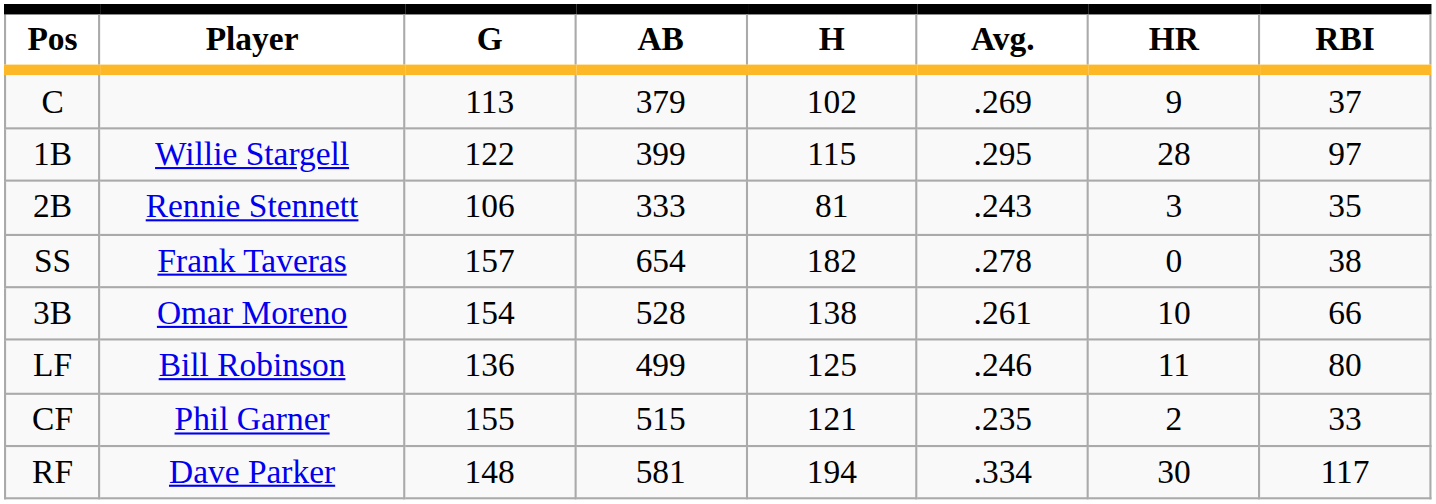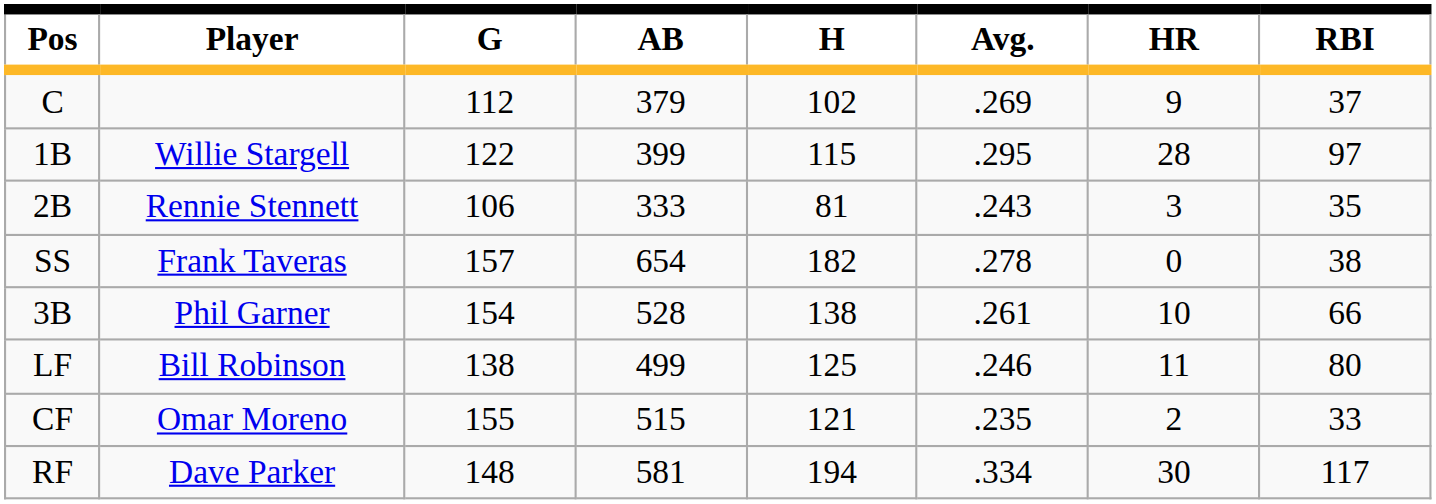 <table class="wikitable sortable">
 <tr>
 <th style="background:#FFFFFF; border-top:#000000 5px solid; border-bottom:#FDB827 5px solid;" width="5%">Pos</th>
 <th style="background:#FFFFFF; border-top:#000000 5px solid; border-bottom:#FDB827 5px solid;" width="16%">Player</th>
 <th style="background:#FFFFFF; border-top:#000000 5px solid; border-bottom:#FDB827 5px solid;" width="9%">G</th>
 <th style="background:#FFFFFF; border-top:#000000 5px solid; border-bottom:#FDB827 5px solid;" width="9%">AB</th>
 <th style="background:#FFFFFF; border-top:#000000 5px solid; border-bottom:#FDB827 5px solid;" width="9%">H</th>
 <th style="background:#FFFFFF; border-top:#000000 5px solid; border-bottom:#FDB827 5px solid;" width="9%">Avg.</th>
 <th style="background:#FFFFFF; border-top:#000000 5px solid; border-bottom:#FDB827 5px solid;" width="9%">HR</th>
 <th style="background:#FFFFFF; border-top:#000000 5px solid; border-bottom:#FDB827 5px solid;" width="9%">RBI</th>
 </tr>
 <tr align="center">
 <td>C</td>
 <td></td>
-<td>113</td>
+<td>112</td>
 <td>379</td>
 <td>102</td>
 <td>.269</td>
 <td>9</td>
 <td>37</td>
 </tr>
 <tr align="center">
 <td>1B</td>
 <td><a href='#'>Willie Stargell</a></td>
 <td>122</td>
 <td>399</td>
 <td>115</td>
 <td>.295</td>
 <td>28</td>
 <td>97</td>
 </tr>
 <tr align="center">
 <td>2B</td>
 <td><a href='#'>Rennie Stennett</a></td>
 <td>106</td>
 <td>333</td>
 <td>81</td>
 <td>.243</td>
 <td>3</td>
 <td>35</td>
 </tr>
 <tr align="center">
 <td>SS</td>
 <td><a href='#'>Frank Taveras</a></td>
 <td>157</td>
 <td>654</td>
 <td>182</td>
 <td>.278</td>
 <td>0</td>
 <td>38</td>
 </tr>
 <tr align="center">
 <td>3B</td>
-<td><a href='#'>Omar Moreno</a></td>
+<td><a href='#'>Phil Garner</a></td>
 <td>154</td>
 <td>528</td>
 <td>138</td>
 <td>.261</td>
 <td>10</td>
 <td>66</td>
 </tr>
 <tr align="center">
 <td>LF</td>
 <td><a href='#'>Bill Robinson</a></td>
-<td>136</td>
+<td>138</td>
 <td>499</td>
 <td>125</td>
 <td>.246</td>
 <td>11</td>
 <td>80</td>
 </tr>
 <tr align="center">
 <td>CF</td>
-<td><a href='#'>Phil Garner</a></td>
+<td><a href='#'>Omar Moreno</a></td>
 <td>155</td>
 <td>515</td>
 <td>121</td>
 <td>.235</td>
 <td>2</td>
 <td>33</td>
 </tr>
 <tr align="center">
 <td>RF</td>
 <td><a href='#'>Dave Parker</a></td>
 <td>148</td>
 <td>581</td>
 <td>194</td>
 <td>.334</td>
 <td>30</td>
 <td>117</td>
 </tr>
 </table>
